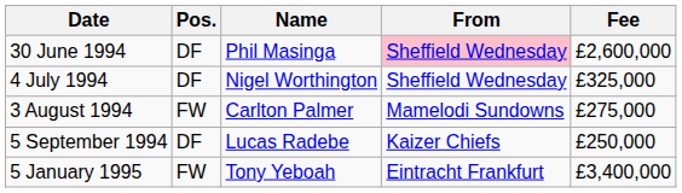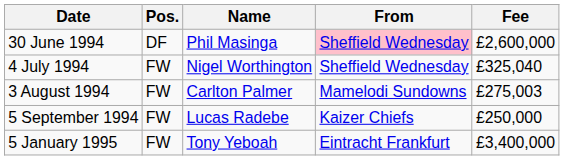 <table class="wikitable">
 <tr>
 <th>Date</th>
 <th>Pos.</th>
 <th>Name</th>
 <th>From</th>
 <th>Fee</th>
 </tr>
 <tr>
 <td>30 June 1994</td>
 <td>DF</td>
 <td> <a href='#'>Phil Masinga</a></td>
 <td style="background: pink;"> <a href='#'>Sheffield Wednesday</a></td>
 <td>£2,600,000</td>
 </tr>
 <tr>
 <td>4 July 1994</td>
-<td>DF</td>
+<td>FW</td>
 <td> <a href='#'>Nigel Worthington</a></td>
 <td> <a href='#'>Sheffield Wednesday</a></td>
-<td>£325,000</td>
+<td>£325,040</td>
 </tr>
 <tr>
 <td>3 August 1994</td>
 <td>FW</td>
 <td> <a href='#'>Carlton Palmer</a></td>
 <td> <a href='#'>Mamelodi Sundowns</a></td>
-<td>£275,000</td>
+<td>£275,003</td>
 </tr>
 <tr>
 <td>5 September 1994</td>
-<td>DF</td>
+<td>FW</td>
 <td> <a href='#'>Lucas Radebe</a></td>
 <td> <a href='#'>Kaizer Chiefs</a></td>
 <td>£250,000</td>
 </tr>
 <tr>
 <td>5 January 1995</td>
 <td>FW</td>
 <td> <a href='#'>Tony Yeboah</a></td>
 <td> <a href='#'>Eintracht Frankfurt</a></td>
 <td>£3,400,000</td>
 </tr>
 </table>
